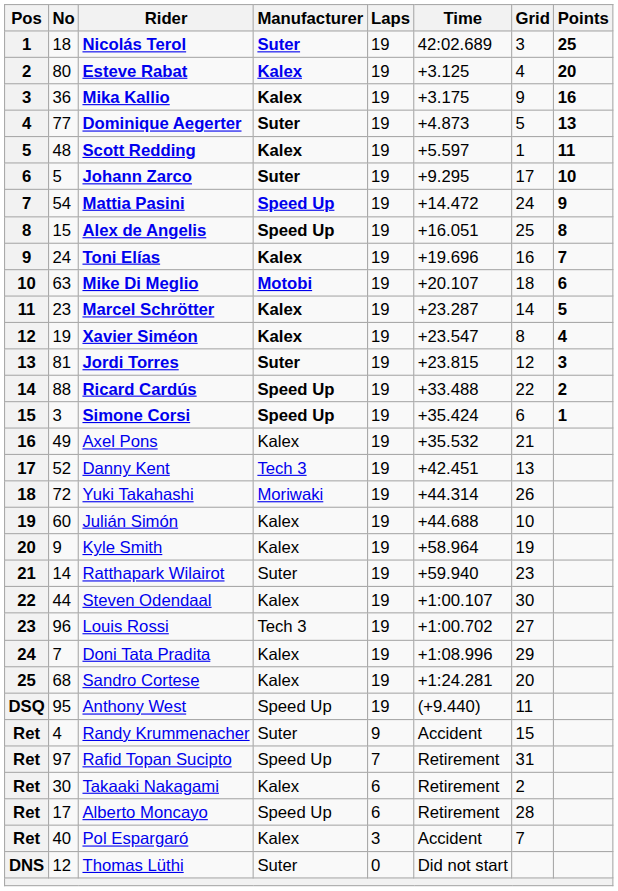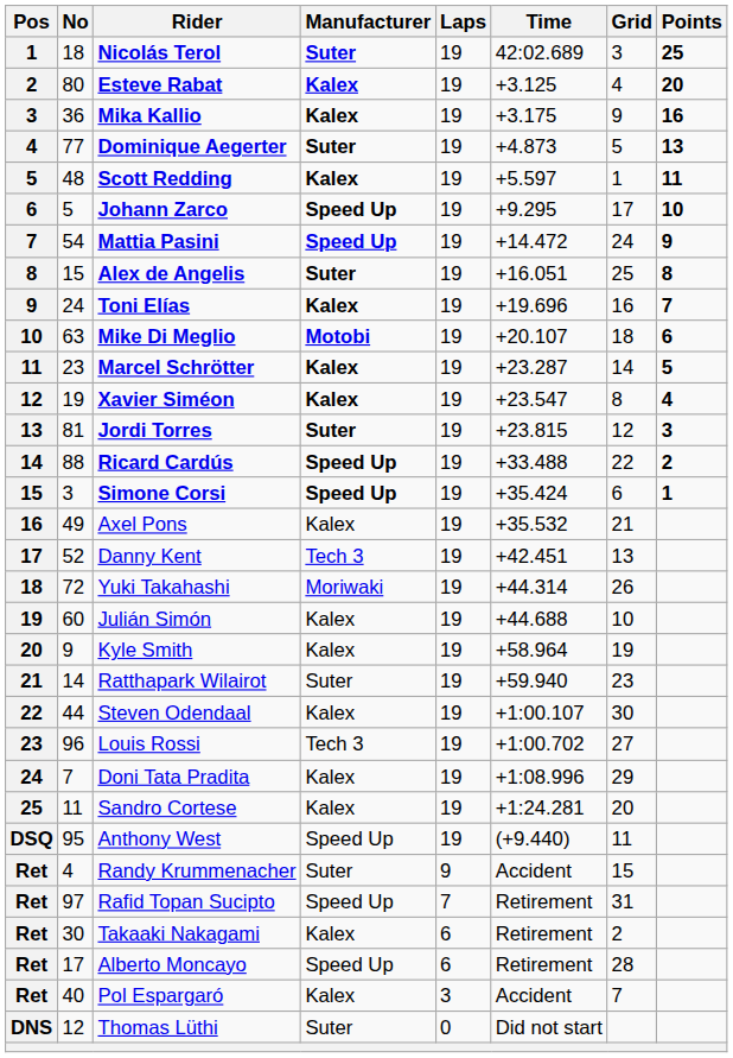 <table class="wikitable" style="font-size: 95%;">
 <tr>
 <th>Pos</th>
 <th>No</th>
 <th>Rider</th>
 <th>Manufacturer</th>
 <th>Laps</th>
 <th>Time</th>
 <th>Grid</th>
 <th>Points</th>
 </tr>
 <tr>
 <th>1</th>
 <td>18</td>
 <td> <strong><a href='#'>Nicolás Terol</a></strong></td>
 <td><strong><a href='#'>Suter</a></strong></td>
 <td>19</td>
 <td>42:02.689</td>
 <td>3</td>
 <td><strong>25</strong></td>
 </tr>
 <tr>
 <th>2</th>
 <td>80</td>
 <td> <strong><a href='#'>Esteve Rabat</a></strong></td>
 <td><strong><a href='#'>Kalex</a></strong></td>
 <td>19</td>
 <td>+3.125</td>
 <td>4</td>
 <td><strong>20</strong></td>
 </tr>
 <tr>
 <th>3</th>
 <td>36</td>
 <td> <strong><a href='#'>Mika Kallio</a></strong></td>
 <td><strong>Kalex</strong></td>
 <td>19</td>
 <td>+3.175</td>
 <td>9</td>
 <td><strong>16</strong></td>
 </tr>
 <tr>
 <th>4</th>
 <td>77</td>
 <td> <strong><a href='#'>Dominique Aegerter</a></strong></td>
 <td><strong>Suter</strong></td>
 <td>19</td>
 <td>+4.873</td>
 <td>5</td>
 <td><strong>13</strong></td>
 </tr>
 <tr>
 <th>5</th>
 <td>48</td>
 <td> <strong><a href='#'>Scott Redding</a></strong></td>
 <td><strong>Kalex</strong></td>
 <td>19</td>
 <td>+5.597</td>
 <td>1</td>
 <td><strong>11</strong></td>
 </tr>
 <tr>
 <th>6</th>
 <td>5</td>
 <td> <strong><a href='#'>Johann Zarco</a></strong></td>
-<td><strong>Suter</strong></td>
+<td><strong>Speed Up</strong></td>
 <td>19</td>
 <td>+9.295</td>
 <td>17</td>
 <td><strong>10</strong></td>
 </tr>
 <tr>
 <th>7</th>
 <td>54</td>
 <td> <strong><a href='#'>Mattia Pasini</a></strong></td>
 <td><strong><a href='#'>Speed Up</a></strong></td>
 <td>19</td>
 <td>+14.472</td>
 <td>24</td>
 <td><strong>9</strong></td>
 </tr>
 <tr>
 <th>8</th>
 <td>15</td>
 <td> <strong><a href='#'>Alex de Angelis</a></strong></td>
-<td><strong>Speed Up</strong></td>
+<td><strong>Suter</strong></td>
 <td>19</td>
 <td>+16.051</td>
 <td>25</td>
 <td><strong>8</strong></td>
 </tr>
 <tr>
 <th>9</th>
 <td>24</td>
 <td> <strong><a href='#'>Toni Elías</a></strong></td>
 <td><strong>Kalex</strong></td>
 <td>19</td>
 <td>+19.696</td>
 <td>16</td>
 <td><strong>7</strong></td>
 </tr>
 <tr>
 <th>10</th>
 <td>63</td>
 <td> <strong><a href='#'>Mike Di Meglio</a></strong></td>
 <td><strong><a href='#'>Motobi</a></strong></td>
 <td>19</td>
 <td>+20.107</td>
 <td>18</td>
 <td><strong>6</strong></td>
 </tr>
 <tr>
 <th>11</th>
 <td>23</td>
 <td> <strong><a href='#'>Marcel Schrötter</a></strong></td>
 <td><strong>Kalex</strong></td>
 <td>19</td>
 <td>+23.287</td>
 <td>14</td>
 <td><strong>5</strong></td>
 </tr>
 <tr>
 <th>12</th>
 <td>19</td>
 <td> <strong><a href='#'>Xavier Siméon</a></strong></td>
 <td><strong>Kalex</strong></td>
 <td>19</td>
 <td>+23.547</td>
 <td>8</td>
 <td><strong>4</strong></td>
 </tr>
 <tr>
 <th>13</th>
 <td>81</td>
 <td> <strong><a href='#'>Jordi Torres</a></strong></td>
 <td><strong>Suter</strong></td>
 <td>19</td>
 <td>+23.815</td>
 <td>12</td>
 <td><strong>3</strong></td>
 </tr>
 <tr>
 <th>14</th>
 <td>88</td>
 <td> <strong><a href='#'>Ricard Cardús</a></strong></td>
 <td><strong>Speed Up</strong></td>
 <td>19</td>
 <td>+33.488</td>
 <td>22</td>
 <td><strong>2</strong></td>
 </tr>
 <tr>
 <th>15</th>
 <td>3</td>
 <td> <strong><a href='#'>Simone Corsi</a></strong></td>
 <td><strong>Speed Up</strong></td>
 <td>19</td>
 <td>+35.424</td>
 <td>6</td>
 <td><strong>1</strong></td>
 </tr>
 <tr>
 <th>16</th>
 <td>49</td>
 <td> <a href='#'>Axel Pons</a></td>
 <td>Kalex</td>
 <td>19</td>
 <td>+35.532</td>
 <td>21</td>
 <td></td>
 </tr>
 <tr>
 <th>17</th>
 <td>52</td>
 <td> <a href='#'>Danny Kent</a></td>
 <td><a href='#'>Tech 3</a></td>
 <td>19</td>
 <td>+42.451</td>
 <td>13</td>
 <td></td>
 </tr>
 <tr>
 <th>18</th>
 <td>72</td>
 <td> <a href='#'>Yuki Takahashi</a></td>
 <td><a href='#'>Moriwaki</a></td>
 <td>19</td>
 <td>+44.314</td>
 <td>26</td>
 <td></td>
 </tr>
 <tr>
 <th>19</th>
 <td>60</td>
 <td> <a href='#'>Julián Simón</a></td>
 <td>Kalex</td>
 <td>19</td>
 <td>+44.688</td>
 <td>10</td>
 <td></td>
 </tr>
 <tr>
 <th>20</th>
 <td>9</td>
 <td> <a href='#'>Kyle Smith</a></td>
 <td>Kalex</td>
 <td>19</td>
 <td>+58.964</td>
 <td>19</td>
 <td></td>
 </tr>
 <tr>
 <th>21</th>
 <td>14</td>
 <td> <a href='#'>Ratthapark Wilairot</a></td>
 <td>Suter</td>
 <td>19</td>
 <td>+59.940</td>
 <td>23</td>
 <td></td>
 </tr>
 <tr>
 <th>22</th>
 <td>44</td>
 <td> <a href='#'>Steven Odendaal</a></td>
 <td>Kalex</td>
 <td>19</td>
 <td>+1:00.107</td>
 <td>30</td>
 <td></td>
 </tr>
 <tr>
 <th>23</th>
 <td>96</td>
 <td> <a href='#'>Louis Rossi</a></td>
 <td>Tech 3</td>
 <td>19</td>
 <td>+1:00.702</td>
 <td>27</td>
 <td></td>
 </tr>
 <tr>
 <th>24</th>
 <td>7</td>
 <td> <a href='#'>Doni Tata Pradita</a></td>
 <td>Kalex</td>
 <td>19</td>
 <td>+1:08.996</td>
 <td>29</td>
 <td></td>
 </tr>
 <tr>
 <th>25</th>
-<td>68</td>
+<td>11</td>
 <td> <a href='#'>Sandro Cortese</a></td>
 <td>Kalex</td>
 <td>19</td>
 <td>+1:24.281</td>
 <td>20</td>
 <td></td>
 </tr>
 <tr>
 <th>DSQ</th>
 <td>95</td>
 <td> <a href='#'>Anthony West</a></td>
 <td>Speed Up</td>
 <td>19</td>
 <td>(+9.440)</td>
 <td>11</td>
 <td></td>
 </tr>
 <tr>
 <th>Ret</th>
 <td>4</td>
 <td> <a href='#'>Randy Krummenacher</a></td>
 <td>Suter</td>
 <td>9</td>
 <td>Accident</td>
 <td>15</td>
 <td></td>
 </tr>
 <tr>
 <th>Ret</th>
 <td>97</td>
 <td> <a href='#'>Rafid Topan Sucipto</a></td>
 <td>Speed Up</td>
 <td>7</td>
 <td>Retirement</td>
 <td>31</td>
 <td></td>
 </tr>
 <tr>
 <th>Ret</th>
 <td>30</td>
 <td> <a href='#'>Takaaki Nakagami</a></td>
 <td>Kalex</td>
 <td>6</td>
 <td>Retirement</td>
 <td>2</td>
 <td></td>
 </tr>
 <tr>
 <th>Ret</th>
 <td>17</td>
 <td> <a href='#'>Alberto Moncayo</a></td>
 <td>Speed Up</td>
 <td>6</td>
 <td>Retirement</td>
 <td>28</td>
 <td></td>
 </tr>
 <tr>
 <th>Ret</th>
 <td>40</td>
 <td> <a href='#'>Pol Espargaró</a></td>
 <td>Kalex</td>
 <td>3</td>
 <td>Accident</td>
 <td>7</td>
 <td></td>
 </tr>
 <tr>
 <th>DNS</th>
 <td>12</td>
 <td> <a href='#'>Thomas Lüthi</a></td>
 <td>Suter</td>
 <td>0</td>
 <td>Did not start</td>
 <td></td>
 <td></td>
 </tr>
 <tr>
 <th colspan=8></th>
 </tr>
 </table>
